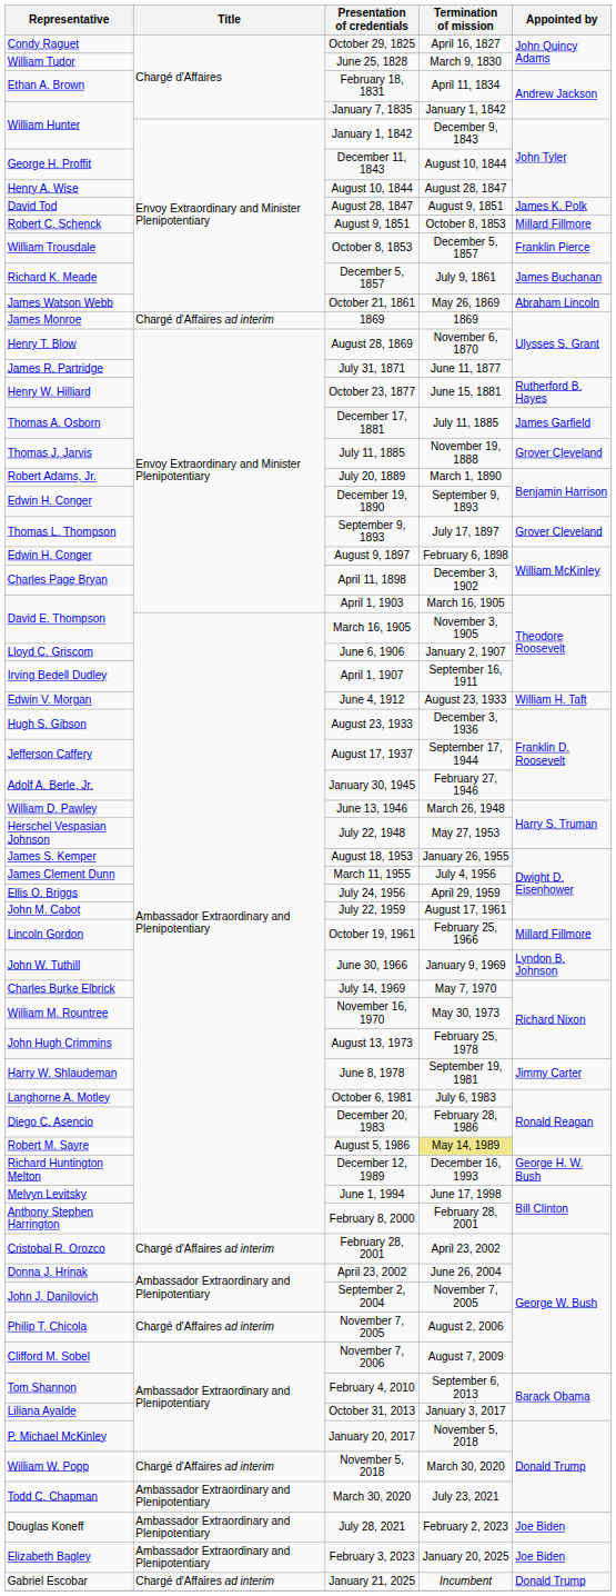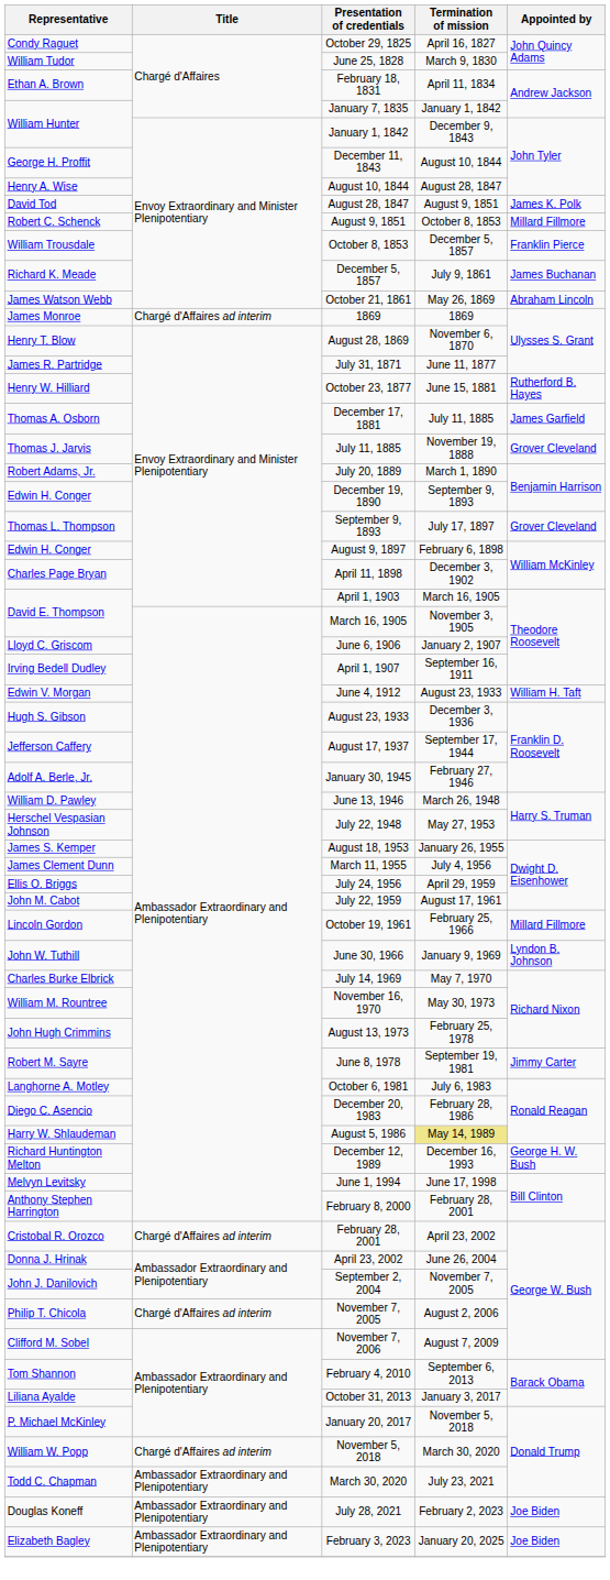 <table class=wikitable>
 <tr>
 <th>Representative</th>
 <th>Title</th>
 <th>Presentation<br>of credentials</th>
 <th>Termination<br>of mission</th>
 <th>Appointed by</th>
 </tr>
 <tr>
 <td><a href='#'>Condy Raguet</a></td>
 <td rowspan="4">Chargé d'Affaires</td>
 <td align=center>October 29, 1825</td>
 <td align=center>April 16, 1827</td>
 <td rowspan=2><a href='#'>John Quincy Adams</a></td>
 </tr>
 <tr>
 <td><a href='#'>William Tudor</a></td>
 <td align=center>June 25, 1828</td>
 <td align=center>March 9, 1830</td>
 </tr>
 <tr>
 <td><a href='#'>Ethan A. Brown</a></td>
 <td align=center>February 18, 1831</td>
 <td align=center>April 11, 1834</td>
 <td rowspan=2><a href='#'>Andrew Jackson</a></td>
 </tr>
 <tr>
 <td rowspan=2><a href='#'>William Hunter</a></td>
 <td align=center>January 7, 1835</td>
 <td align=center>January 1, 1842</td>
 </tr>
 <tr>
 <td rowspan="8">Envoy Extraordinary and Minister Plenipotentiary</td>
 <td align=center>January 1, 1842</td>
 <td align=center>December 9, 1843</td>
 <td rowspan=3><a href='#'>John Tyler</a></td>
 </tr>
 <tr>
 <td><a href='#'>George H. Proffit</a></td>
 <td align=center>December 11, 1843</td>
 <td align=center>August 10, 1844</td>
 </tr>
 <tr>
 <td><a href='#'>Henry A. Wise</a></td>
 <td align=center>August 10, 1844</td>
 <td align=center>August 28, 1847</td>
 </tr>
 <tr>
 <td><a href='#'>David Tod</a></td>
 <td align=center>August 28, 1847</td>
 <td align=center>August 9, 1851</td>
 <td><a href='#'>James K. Polk</a></td>
 </tr>
 <tr>
 <td><a href='#'>Robert C. Schenck</a></td>
 <td align=center>August 9, 1851</td>
 <td align=center>October 8, 1853</td>
 <td><a href='#'>Millard Fillmore</a></td>
 </tr>
 <tr>
 <td><a href='#'>William Trousdale</a></td>
 <td align=center>October 8, 1853</td>
 <td align=center>December 5, 1857</td>
 <td><a href='#'>Franklin Pierce</a></td>
 </tr>
 <tr>
 <td><a href='#'>Richard K. Meade</a></td>
 <td align=center>December 5, 1857</td>
 <td align=center>July 9, 1861</td>
 <td><a href='#'>James Buchanan</a></td>
 </tr>
 <tr>
 <td><a href='#'>James Watson Webb</a></td>
 <td align=center>October 21, 1861</td>
 <td align=center>May 26, 1869</td>
 <td><a href='#'>Abraham Lincoln</a></td>
 </tr>
 <tr>
 <td><a href='#'>James Monroe</a></td>
 <td>Chargé d'Affaires <em>ad interim</em></td>
 <td align=center>1869</td>
 <td align=center>1869</td>
 <td rowspan=3><a href='#'>Ulysses S. Grant</a></td>
 </tr>
 <tr>
 <td><a href='#'>Henry T. Blow</a></td>
 <td rowspan="11">Envoy Extraordinary and Minister Plenipotentiary</td>
 <td align=center>August 28, 1869</td>
 <td align=center>November 6, 1870</td>
 </tr>
 <tr>
 <td><a href='#'>James R. Partridge</a></td>
 <td align=center>July 31, 1871</td>
 <td align=center>June 11, 1877</td>
 </tr>
 <tr>
 <td><a href='#'>Henry W. Hilliard</a></td>
 <td align=center>October 23, 1877</td>
 <td align=center>June 15, 1881</td>
 <td><a href='#'>Rutherford B. Hayes</a></td>
 </tr>
 <tr>
 <td><a href='#'>Thomas A. Osborn</a></td>
 <td align=center>December 17, 1881</td>
 <td align=center>July 11, 1885</td>
 <td><a href='#'>James Garfield</a></td>
 </tr>
 <tr>
 <td><a href='#'>Thomas J. Jarvis</a></td>
 <td align=center>July 11, 1885</td>
 <td align=center>November 19, 1888</td>
 <td><a href='#'>Grover Cleveland</a></td>
 </tr>
 <tr>
 <td><a href='#'>Robert Adams, Jr.</a></td>
 <td align=center>July 20, 1889</td>
 <td align=center>March 1, 1890</td>
 <td rowspan=2><a href='#'>Benjamin Harrison</a></td>
 </tr>
 <tr>
 <td><a href='#'>Edwin H. Conger</a></td>
 <td align=center>December 19, 1890</td>
 <td align=center>September 9, 1893</td>
 </tr>
 <tr>
 <td><a href='#'>Thomas L. Thompson</a></td>
 <td align=center>September 9, 1893</td>
 <td align=center>July 17, 1897</td>
 <td><a href='#'>Grover Cleveland</a></td>
 </tr>
 <tr>
 <td><a href='#'>Edwin H. Conger</a></td>
 <td align=center>August 9, 1897</td>
 <td align=center>February 6, 1898</td>
 <td rowspan=2><a href='#'>William McKinley</a></td>
 </tr>
 <tr>
 <td><a href='#'>Charles Page Bryan</a></td>
 <td align=center>April 11, 1898</td>
 <td align=center>December 3, 1902</td>
 </tr>
 <tr>
 <td rowspan=2><a href='#'>David E. Thompson</a></td>
 <td align=center>April 1, 1903</td>
 <td align=center>March 16, 1905</td>
 <td rowspan=4><a href='#'>Theodore Roosevelt</a></td>
 </tr>
 <tr>
 <td rowspan="25">Ambassador Extraordinary and Plenipotentiary</td>
 <td align=center>March 16, 1905</td>
 <td align=center>November 3, 1905</td>
 </tr>
 <tr>
 <td><a href='#'>Lloyd C. Griscom</a></td>
 <td align=center>June 6, 1906</td>
 <td align=center>January 2, 1907</td>
 </tr>
 <tr>
 <td><a href='#'>Irving Bedell Dudley</a></td>
 <td align=center>April 1, 1907</td>
 <td align=center>September 16, 1911</td>
 </tr>
 <tr>
 <td><a href='#'>Edwin V. Morgan</a></td>
 <td align=center>June 4, 1912</td>
 <td align=center>August 23, 1933</td>
 <td><a href='#'>William H. Taft</a></td>
 </tr>
 <tr>
 <td><a href='#'>Hugh S. Gibson</a></td>
 <td align=center>August 23, 1933</td>
 <td align=center>December 3, 1936</td>
 <td rowspan=3><a href='#'>Franklin D. Roosevelt</a></td>
 </tr>
 <tr>
 <td><a href='#'>Jefferson Caffery</a></td>
 <td align=center>August 17, 1937</td>
 <td align=center>September 17, 1944</td>
 </tr>
 <tr>
 <td><a href='#'>Adolf A. Berle, Jr.</a></td>
 <td align=center>January 30, 1945</td>
 <td align=center>February 27, 1946</td>
 </tr>
 <tr>
 <td><a href='#'>William D. Pawley</a></td>
 <td align=center>June 13, 1946</td>
 <td align=center>March 26, 1948</td>
 <td rowspan=2><a href='#'>Harry S. Truman</a></td>
 </tr>
 <tr>
 <td><a href='#'>Herschel Vespasian Johnson</a></td>
 <td align=center>July 22, 1948</td>
 <td align=center>May 27, 1953</td>
 </tr>
 <tr>
 <td><a href='#'>James S. Kemper</a></td>
 <td align=center>August 18, 1953</td>
 <td align=center>January 26, 1955</td>
 <td rowspan=4><a href='#'>Dwight D. Eisenhower</a></td>
 </tr>
 <tr>
 <td><a href='#'>James Clement Dunn</a></td>
 <td align=center>March 11, 1955</td>
 <td align=center>July 4, 1956</td>
 </tr>
 <tr>
 <td><a href='#'>Ellis O. Briggs</a></td>
 <td align=center>July 24, 1956</td>
 <td align=center>April 29, 1959</td>
 </tr>
 <tr>
 <td><a href='#'>John M. Cabot</a></td>
 <td align=center>July 22, 1959</td>
 <td align=center>August 17, 1961</td>
 </tr>
 <tr>
 <td><a href='#'>Lincoln Gordon</a></td>
 <td align=center>October 19, 1961</td>
 <td align=center>February 25, 1966</td>
 <td><a href='#'>Millard Fillmore</a></td>
 </tr>
 <tr>
 <td><a href='#'>John W. Tuthill</a></td>
 <td align=center>June 30, 1966</td>
 <td align=center>January 9, 1969</td>
 <td><a href='#'>Lyndon B. Johnson</a></td>
 </tr>
 <tr>
 <td><a href='#'>Charles Burke Elbrick</a></td>
 <td align=center>July 14, 1969</td>
 <td align=center>May 7, 1970</td>
 <td rowspan=3><a href='#'>Richard Nixon</a></td>
 </tr>
 <tr>
 <td><a href='#'>William M. Rountree</a></td>
 <td align=center>November 16, 1970</td>
 <td align=center>May 30, 1973</td>
 </tr>
 <tr>
 <td><a href='#'>John Hugh Crimmins</a></td>
 <td align=center>August 13, 1973</td>
 <td align=center>February 25, 1978</td>
 </tr>
 <tr>
-<td><a href='#'>Harry W. Shlaudeman</a></td>
+<td><a href='#'>Robert M. Sayre</a></td>
 <td align=center>June 8, 1978</td>
 <td align=center>September 19, 1981</td>
 <td><a href='#'>Jimmy Carter</a></td>
 </tr>
 <tr>
 <td><a href='#'>Langhorne A. Motley</a></td>
 <td align=center>October 6, 1981</td>
 <td align=center>July 6, 1983</td>
 <td rowspan=3><a href='#'>Ronald Reagan</a></td>
 </tr>
 <tr>
 <td><a href='#'>Diego C. Asencio</a></td>
 <td align=center>December 20, 1983</td>
 <td align=center>February 28, 1986</td>
 </tr>
 <tr>
-<td><a href='#'>Robert M. Sayre</a></td>
+<td><a href='#'>Harry W. Shlaudeman</a></td>
 <td align=center>August 5, 1986</td>
 <td align=center style="background: khaki;">May 14, 1989</td>
 </tr>
 <tr>
 <td><a href='#'>Richard Huntington Melton</a></td>
 <td align=center>December 12, 1989</td>
 <td align=center>December 16, 1993</td>
 <td><a href='#'>George H. W. Bush</a></td>
 </tr>
 <tr>
 <td><a href='#'>Melvyn Levitsky</a></td>
 <td align=center>June 1, 1994</td>
 <td align=center>June 17, 1998</td>
 <td rowspan=2><a href='#'>Bill Clinton</a></td>
 </tr>
 <tr>
 <td><a href='#'>Anthony Stephen Harrington</a></td>
 <td align=center>February 8, 2000</td>
 <td align=center>February 28, 2001</td>
 </tr>
 <tr>
 <td><a href='#'>Cristobal R. Orozco</a></td>
 <td>Chargé d'Affaires <em>ad interim</em></td>
 <td align=center>February 28, 2001</td>
 <td align=center>April 23, 2002</td>
 <td rowspan=5><a href='#'>George W. Bush</a></td>
 </tr>
 <tr>
 <td><a href='#'>Donna J. Hrinak</a></td>
 <td rowspan="2">Ambassador Extraordinary and Plenipotentiary</td>
 <td align=center>April 23, 2002</td>
 <td align=center>June 26, 2004</td>
 </tr>
 <tr>
 <td><a href='#'>John J. Danilovich</a></td>
 <td align=center>September 2, 2004</td>
 <td align=center>November 7, 2005</td>
 </tr>
 <tr>
 <td><a href='#'>Philip T. Chicola</a></td>
 <td>Chargé d'Affaires <em>ad interim</em></td>
 <td align=center>November 7, 2005</td>
 <td align=center>August 2, 2006</td>
 </tr>
 <tr>
 <td><a href='#'>Clifford M. Sobel</a></td>
 <td rowspan="4">Ambassador Extraordinary and Plenipotentiary</td>
 <td align=center>November 7, 2006</td>
 <td align=center>August 7, 2009</td>
 </tr>
 <tr>
 <td><a href='#'>Tom Shannon</a></td>
 <td align=center>February 4, 2010</td>
 <td align=center>September 6, 2013</td>
 <td rowspan=2><a href='#'>Barack Obama</a></td>
 </tr>
 <tr>
 <td><a href='#'>Liliana Ayalde</a></td>
 <td align=center>October 31, 2013</td>
 <td align=center>January 3, 2017</td>
 </tr>
 <tr>
 <td><a href='#'>P. Michael McKinley</a></td>
 <td align=center>January 20, 2017</td>
 <td align=center>November 5, 2018</td>
 <td rowspan=3><a href='#'>Donald Trump</a></td>
 </tr>
 <tr>
 <td><a href='#'>William W. Popp</a></td>
 <td>Chargé d'Affaires <em>ad interim</em></td>
 <td align=center>November 5, 2018</td>
 <td align=center>March 30, 2020</td>
 </tr>
 <tr>
 <td><a href='#'>Todd C. Chapman</a></td>
 <td>Ambassador Extraordinary and Plenipotentiary</td>
 <td align=center>March 30, 2020</td>
 <td align=center>July 23, 2021</td>
 </tr>
 <tr>
 <td>Douglas Koneff</td>
 <td>Ambassador Extraordinary and Plenipotentiary</td>
 <td align=center>July 28, 2021</td>
 <td align=center>February 2, 2023</td>
 <td><a href='#'>Joe Biden</a></td>
 </tr>
 <tr>
 <td><a href='#'>Elizabeth Bagley</a></td>
 <td>Ambassador Extraordinary and Plenipotentiary</td>
 <td align=center>February 3, 2023</td>
 <td align=center>January 20, 2025</td>
 <td><a href='#'>Joe Biden</a></td>
 </tr>
 <tr>
-<td>Gabriel Escobar</td>
-<td>Chargé d'Affaires <em>ad interim</em></td>
-<td align=center>January 21, 2025</td>
-<td align=center><em>Incumbent</em></td>
-<td><a href='#'>Donald Trump</a></td>
-</tr>
-<tr>
 </tr>
 </table>
